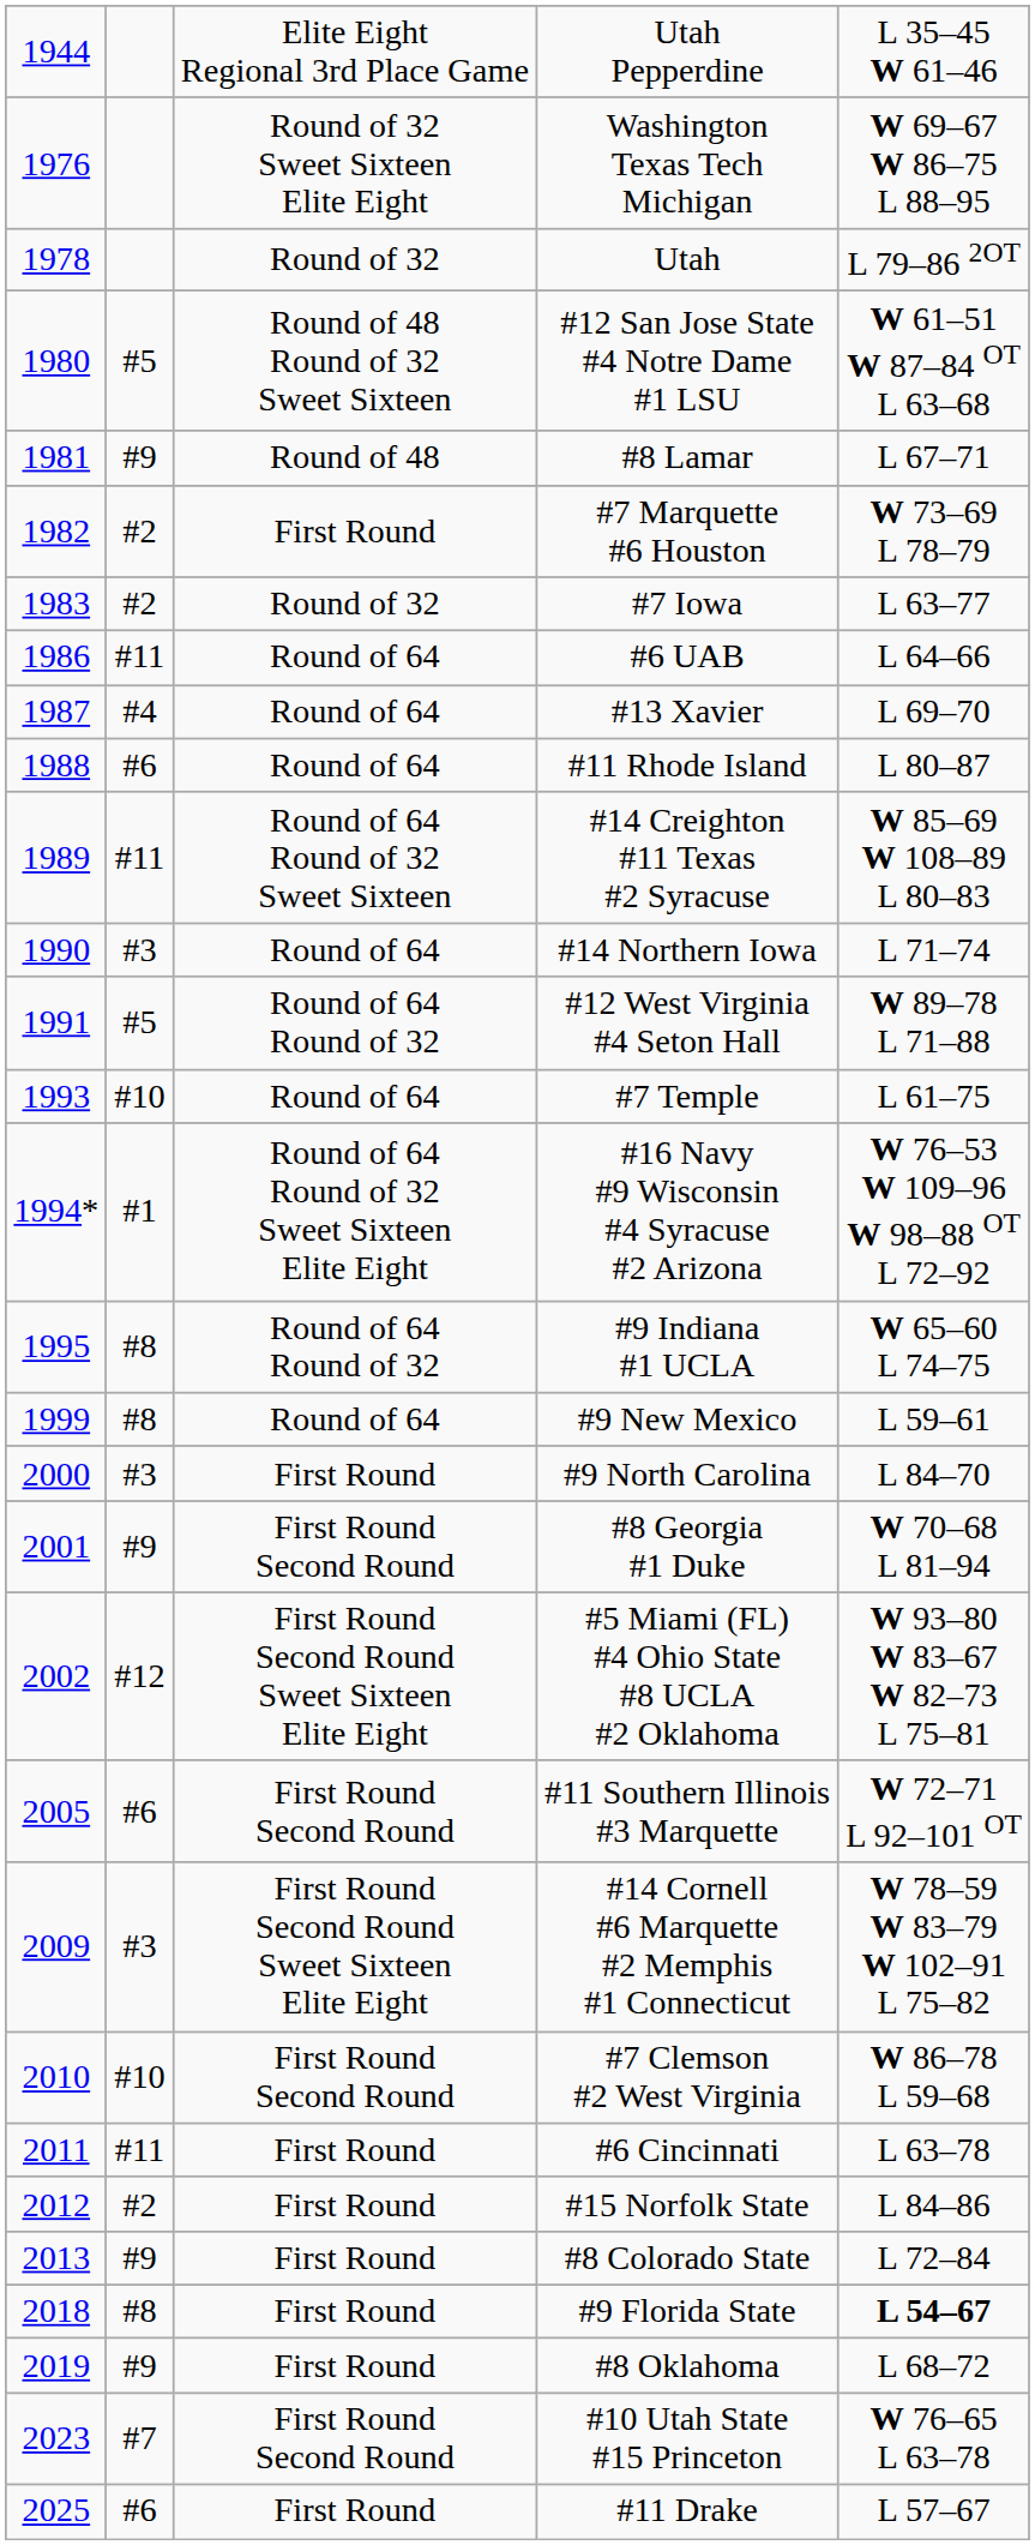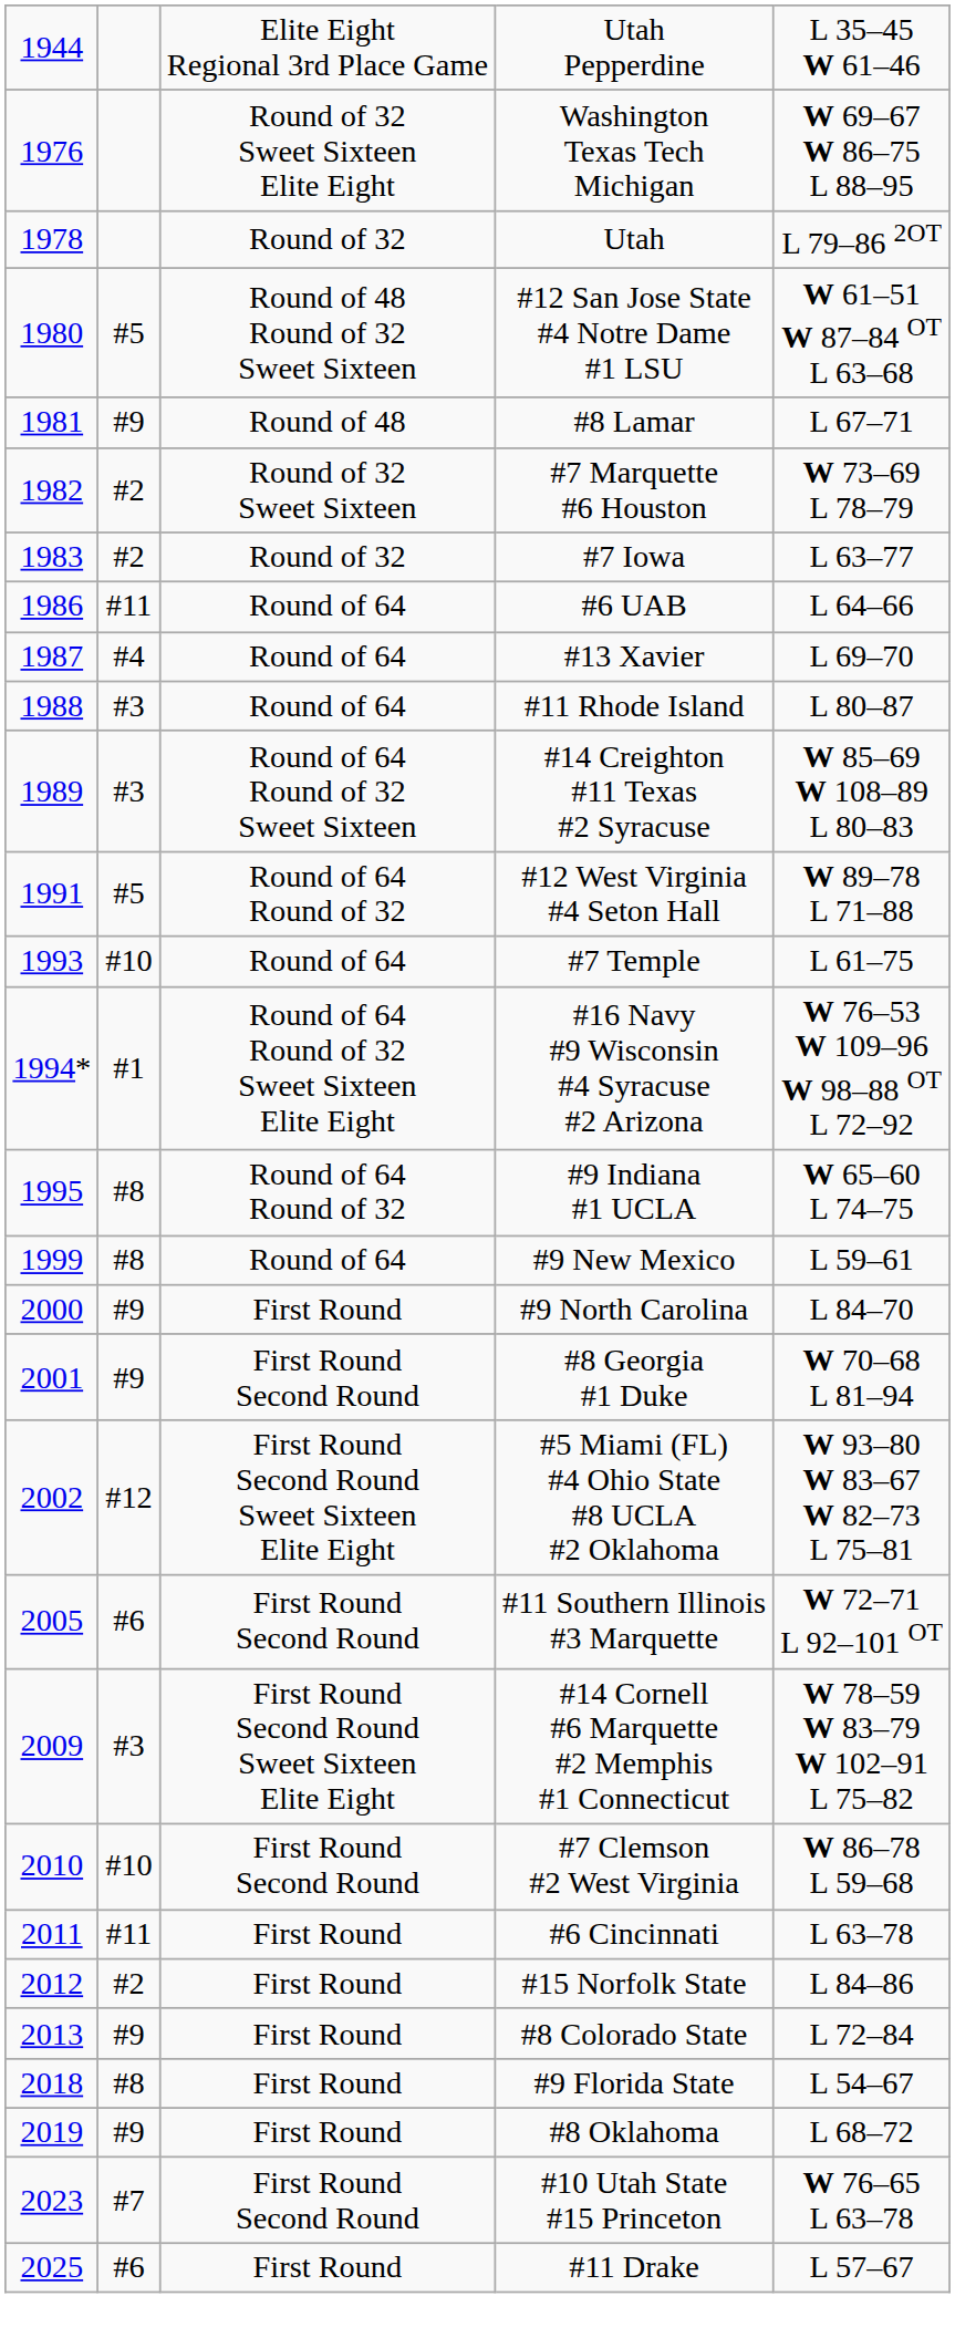 <table class="wikitable" style="text-align:center">
 <tr>
 <td><a href='#'>1944</a></td>
 <td></td>
 <td>Elite Eight<br>Regional 3rd Place Game</td>
 <td>Utah<br>Pepperdine</td>
 <td>L 35–45<br><strong>W</strong> 61–46</td>
 </tr>
 <tr align="center">
 <td><a href='#'>1976</a></td>
 <td></td>
 <td>Round of 32<br>Sweet Sixteen<br>Elite Eight</td>
 <td>Washington<br>Texas Tech<br>Michigan</td>
 <td><strong>W</strong> 69–67<br><strong>W</strong> 86–75<br>L 88–95</td>
 </tr>
 <tr align="center">
 <td><a href='#'>1978</a></td>
 <td></td>
 <td>Round of 32</td>
 <td>Utah</td>
 <td>L 79–86 <sup>2OT</sup></td>
 </tr>
 <tr align="center">
 <td><a href='#'>1980</a></td>
 <td>#5</td>
 <td>Round of 48<br>Round of 32<br>Sweet Sixteen</td>
 <td>#12 San Jose State<br>#4 Notre Dame<br>#1 LSU</td>
 <td><strong>W</strong> 61–51<br><strong>W</strong> 87–84 <sup>OT</sup><br>L 63–68</td>
 </tr>
 <tr align="center">
 <td><a href='#'>1981</a></td>
 <td>#9</td>
 <td>Round of 48</td>
 <td>#8 Lamar</td>
 <td>L 67–71</td>
 </tr>
 <tr align="center">
 <td><a href='#'>1982</a></td>
 <td>#2</td>
-<td>First Round</td>
+<td>Round of 32<br>Sweet Sixteen</td>
 <td>#7 Marquette<br>#6 Houston</td>
 <td><strong>W</strong> 73–69<br>L 78–79</td>
 </tr>
 <tr align="center">
 <td><a href='#'>1983</a></td>
 <td>#2</td>
 <td>Round of 32</td>
 <td>#7 Iowa</td>
 <td>L 63–77</td>
 </tr>
 <tr align="center">
 <td><a href='#'>1986</a></td>
 <td>#11</td>
 <td>Round of 64</td>
 <td>#6 UAB</td>
 <td>L 64–66</td>
 </tr>
 <tr align="center">
 <td><a href='#'>1987</a></td>
 <td>#4</td>
 <td>Round of 64</td>
 <td>#13 Xavier</td>
 <td>L 69–70</td>
 </tr>
 <tr align="center">
 <td><a href='#'>1988</a></td>
-<td>#6</td>
+<td>#3</td>
 <td>Round of 64</td>
 <td>#11 Rhode Island</td>
 <td>L 80–87</td>
 </tr>
 <tr align="center">
 <td><a href='#'>1989</a></td>
-<td>#11</td>
+<td>#3</td>
 <td>Round of 64<br>Round of 32<br>Sweet Sixteen</td>
 <td>#14 Creighton<br>#11 Texas<br>#2 Syracuse</td>
 <td><strong>W</strong> 85–69<br><strong>W</strong> 108–89<br>L 80–83</td>
-</tr>
-<tr align="center">
-<td><a href='#'>1990</a></td>
-<td>#3</td>
-<td>Round of 64</td>
-<td>#14 Northern Iowa</td>
-<td>L 71–74</td>
 </tr>
 <tr align="center">
 <td><a href='#'>1991</a></td>
 <td>#5</td>
 <td>Round of 64<br>Round of 32</td>
 <td>#12 West Virginia<br>#4 Seton Hall</td>
 <td><strong>W</strong> 89–78<br>L 71–88</td>
 </tr>
 <tr align="center">
 <td><a href='#'>1993</a></td>
 <td>#10</td>
 <td>Round of 64</td>
 <td>#7 Temple</td>
 <td>L 61–75</td>
 </tr>
 <tr align="center">
 <td><a href='#'>1994</a>*</td>
 <td>#1</td>
 <td>Round of 64<br>Round of 32<br>Sweet Sixteen<br>Elite Eight</td>
 <td>#16 Navy<br>#9 Wisconsin<br>#4 Syracuse<br>#2 Arizona</td>
 <td><strong>W</strong> 76–53<br><strong>W</strong> 109–96<br><strong>W</strong> 98–88 <sup>OT</sup><br>L 72–92</td>
 </tr>
 <tr align="center">
 <td><a href='#'>1995</a></td>
 <td>#8</td>
 <td>Round of 64<br>Round of 32</td>
 <td>#9 Indiana<br>#1 UCLA</td>
 <td><strong>W</strong> 65–60<br>L 74–75</td>
 </tr>
 <tr align="center">
 <td><a href='#'>1999</a></td>
 <td>#8</td>
 <td>Round of 64</td>
 <td>#9 New Mexico</td>
 <td>L 59–61</td>
 </tr>
 <tr align="center">
 <td><a href='#'>2000</a></td>
-<td>#3</td>
+<td>#9</td>
 <td>First Round</td>
 <td>#9 North Carolina</td>
 <td>L 84–70</td>
 </tr>
 <tr align="center">
 <td><a href='#'>2001</a></td>
 <td>#9</td>
 <td>First Round<br>Second Round</td>
 <td>#8 Georgia<br>#1 Duke</td>
 <td><strong>W</strong> 70–68<br>L 81–94</td>
 </tr>
 <tr align="center">
 <td><a href='#'>2002</a></td>
 <td>#12</td>
 <td>First Round<br>Second Round<br>Sweet Sixteen<br>Elite Eight</td>
 <td>#5 Miami (FL)<br>#4 Ohio State<br>#8 UCLA<br>#2 Oklahoma</td>
 <td><strong>W</strong> 93–80<br><strong>W</strong> 83–67<br><strong>W</strong> 82–73<br>L 75–81</td>
 </tr>
 <tr align="center">
 <td><a href='#'>2005</a></td>
 <td>#6</td>
 <td>First Round<br>Second Round</td>
 <td>#11 Southern Illinois<br>#3 Marquette</td>
 <td><strong>W</strong> 72–71<br>L 92–101 <sup>OT</sup></td>
 </tr>
 <tr align="center">
 <td><a href='#'>2009</a></td>
 <td>#3</td>
 <td>First Round<br>Second Round<br>Sweet Sixteen<br>Elite Eight</td>
 <td>#14 Cornell<br>#6 Marquette<br>#2 Memphis<br>#1 Connecticut</td>
 <td><strong>W</strong> 78–59<br><strong>W</strong> 83–79<br><strong>W</strong> 102–91<br>L 75–82</td>
 </tr>
 <tr align="center">
 <td><a href='#'>2010</a></td>
 <td>#10</td>
 <td>First Round<br>Second Round</td>
 <td>#7 Clemson<br>#2 West Virginia</td>
 <td><strong>W</strong> 86–78<br>L 59–68</td>
 </tr>
 <tr align="center">
 <td><a href='#'>2011</a></td>
 <td>#11</td>
 <td>First Round</td>
 <td>#6 Cincinnati</td>
 <td>L 63–78</td>
 </tr>
 <tr align="center">
 <td><a href='#'>2012</a></td>
 <td>#2</td>
 <td>First Round</td>
 <td>#15 Norfolk State</td>
 <td>L 84–86</td>
 </tr>
 <tr align="center">
 <td><a href='#'>2013</a></td>
 <td>#9</td>
 <td>First Round</td>
 <td>#8 Colorado State</td>
 <td>L 72–84</td>
 </tr>
 <tr align="center">
 <td><a href='#'>2018</a></td>
 <td>#8</td>
 <td>First Round</td>
 <td>#9 Florida State</td>
-<td><strong>L 54–67</strong></td>
+<td>L 54–67</td>
 </tr>
 <tr align="center">
 <td><a href='#'>2019</a></td>
 <td>#9</td>
 <td>First Round</td>
 <td>#8 Oklahoma</td>
 <td>L 68–72</td>
 </tr>
 <tr align="center">
 <td><a href='#'>2023</a></td>
 <td>#7</td>
 <td>First Round<br>Second Round</td>
 <td>#10 Utah State<br>#15 Princeton</td>
 <td><strong>W</strong> 76–65<br> L 63–78</td>
 </tr>
 <tr align="center">
 <td><a href='#'>2025</a></td>
 <td>#6</td>
 <td>First Round</td>
 <td>#11 Drake</td>
 <td>L 57–67</td>
 </tr>
 </table>
